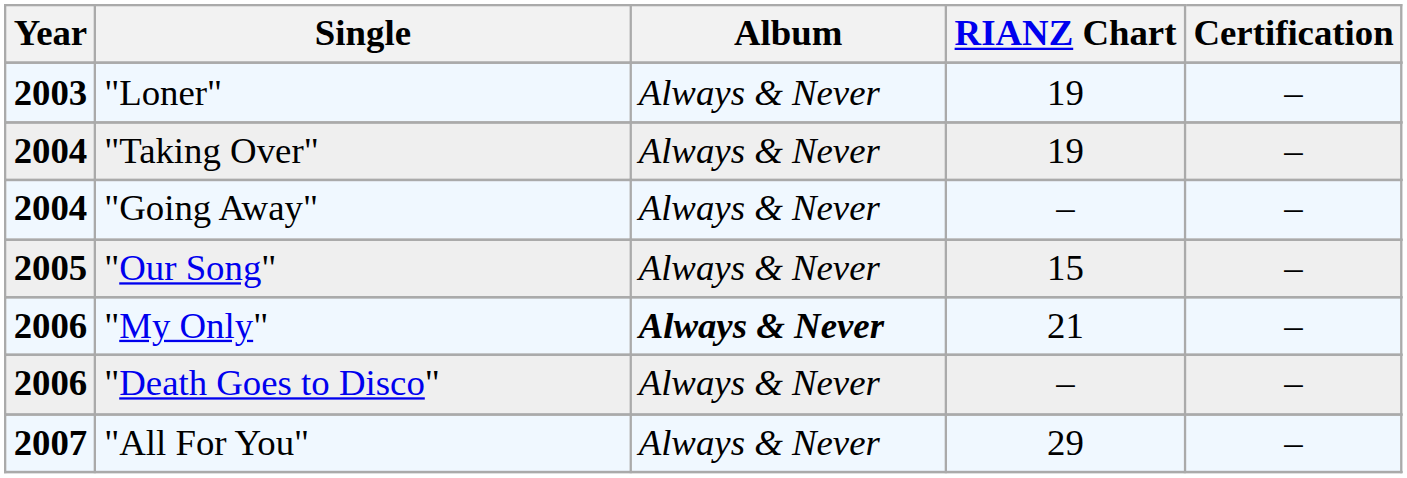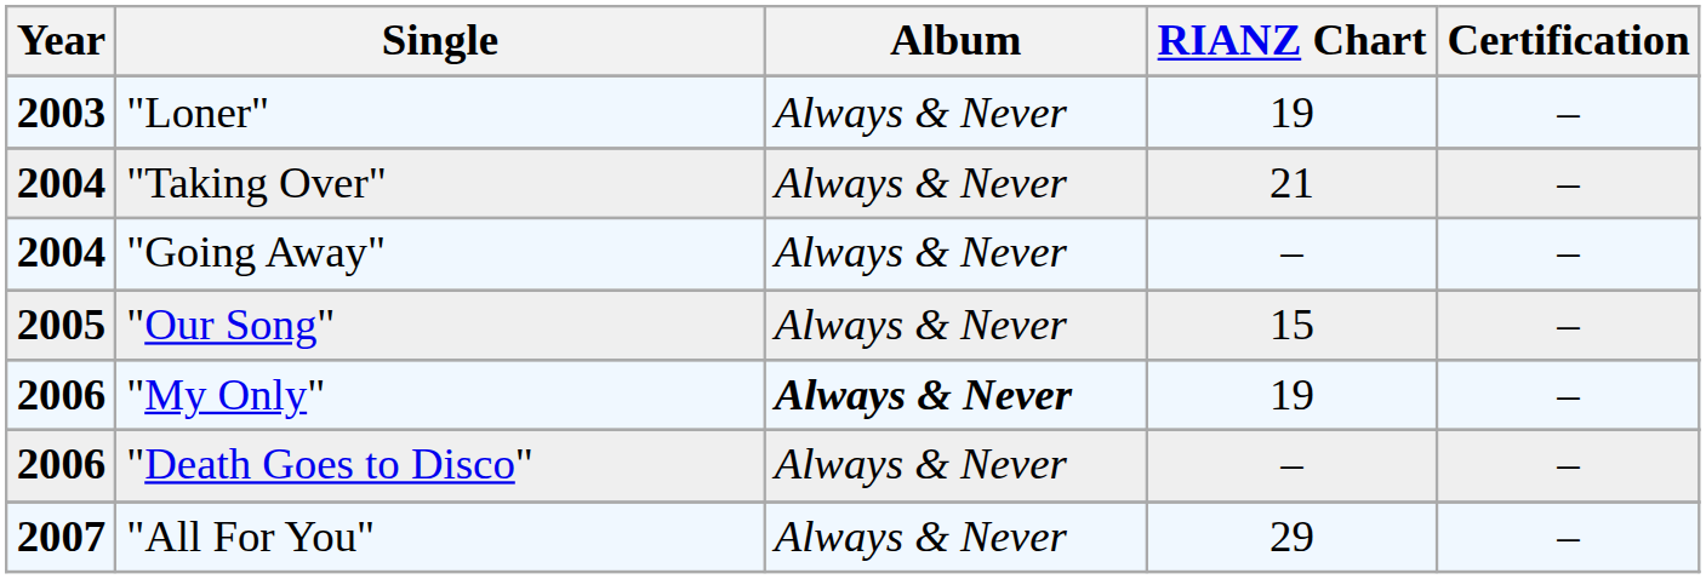 <table class="wikitable"|width=100%>
 <tr>
 <th>Year</th>
 <th width="225">Single</th>
 <th width="130">Album</th>
 <th><a href='#'>RIANZ</a> Chart</th>
 <th width="50">Certification</th>
 </tr>
 <tr>
 </tr>
 <tr bgcolor="#F0F8FF">
 <td align="left" valign="top"><strong>2003</strong></td>
 <td align="left" valign="top">"Loner"</td>
 <td align="left" valign="top"><em>Always & Never</em></td>
 <td align="center" valign="top">19</td>
 <td align="center" valign="top">–</td>
 </tr>
 <tr>
 </tr>
 <tr bgcolor="#efefef">
 <td align="left" valign="top"><strong>2004</strong></td>
 <td align="left" valign="top">"Taking Over"</td>
 <td align="left" valign="top"><em>Always & Never</em></td>
-<td align="center" valign="top">19</td>
+<td align="center" valign="top">21</td>
 <td align="center" valign="top">–</td>
 </tr>
 <tr>
 </tr>
 <tr bgcolor="#F0F8FF">
 <td align="left" valign="top"><strong>2004</strong></td>
 <td align="left" valign="top">"Going Away"</td>
 <td align="left" valign="top"><em>Always & Never</em></td>
 <td align="center" valign="top">–</td>
 <td align="center" valign="top">–</td>
 </tr>
 <tr>
 </tr>
 <tr bgcolor="#efefef">
 <td align="left" valign="top"><strong>2005</strong></td>
 <td align="left" valign="top">"<a href='#'>Our Song</a>"</td>
 <td align="left" valign="top"><em>Always & Never</em></td>
 <td align="center" valign="top">15</td>
 <td align="center" valign="top">–</td>
 </tr>
 <tr>
 </tr>
 <tr bgcolor="#F0F8FF">
 <td align="left" valign="top"><strong>2006</strong></td>
 <td align="left" valign="top">"<a href='#'>My Only</a>"</td>
 <td align="left" valign="top"><strong><em>Always & Never</em></strong></td>
-<td align="center" valign="top">21</td>
+<td align="center" valign="top">19</td>
 <td align="center" valign="top">–</td>
 </tr>
 <tr>
 </tr>
 <tr bgcolor="#efefef">
 <td align="left" valign="top"><strong>2006</strong></td>
 <td align="left" valign="top">"<a href='#'>Death Goes to Disco</a>"</td>
 <td align="left" valign="top"><em>Always & Never</em></td>
 <td align="center" valign="top">–</td>
 <td align="center" valign="top">–</td>
 </tr>
 <tr>
 </tr>
 <tr bgcolor="#F0F8FF">
 <td align="left" valign="top"><strong>2007</strong></td>
 <td align="left" valign="top">"All For You"</td>
 <td align="left" valign="top"><em>Always & Never</em></td>
 <td align="center" valign="top">29</td>
 <td align="center" valign="top">–</td>
 </tr>
 <tr>
 </tr>
 </table>
